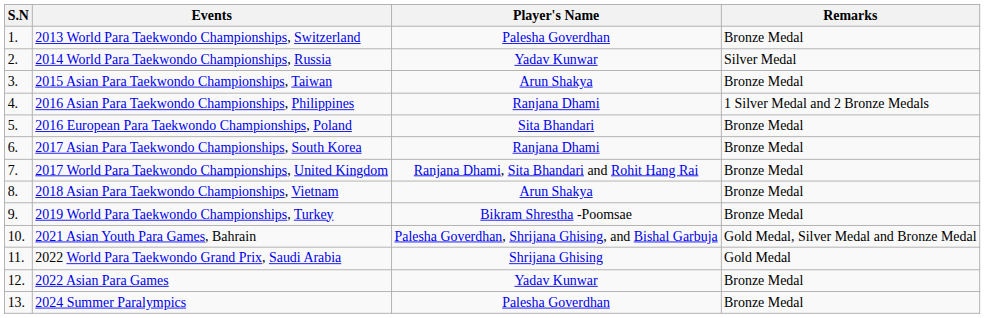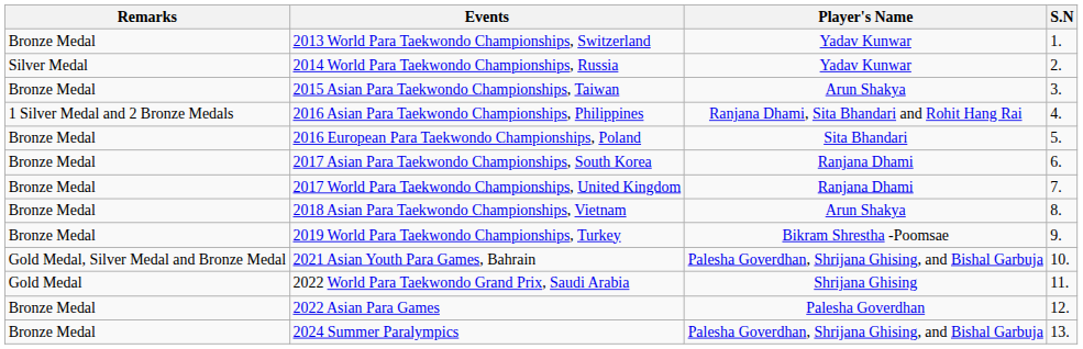 <table class="wikitable">
 <tr>
-<th>S.N</th>
+<th>Remarks</th>
 <th>Events</th>
 <th>Player's Name</th>
-<th>Remarks</th>
+<th>S.N</th>
 </tr>
 <tr>
+<td>Bronze Medal</td>
+<td><a href='#'>2013 World Para Taekwondo Championships</a>, <a href='#'>Switzerland</a></td>
+<td align=center><a href='#'>Yadav Kunwar</a></td>
 <td>1.</td>
-<td><a href='#'>2013 World Para Taekwondo Championships</a>, <a href='#'>Switzerland</a></td>
-<td align=center><a href='#'>Palesha Goverdhan</a></td>
-<td>Bronze Medal</td>
 </tr>
 <tr>
-<td>2.</td>
+<td>Silver Medal</td>
 <td><a href='#'>2014 World Para Taekwondo Championships</a>, <a href='#'>Russia</a></td>
 <td align=center><a href='#'>Yadav Kunwar</a></td>
-<td>Silver Medal</td>
+<td>2.</td>
 </tr>
 <tr |->
-<td>3.</td>
+<td>Bronze Medal</td>
 <td><a href='#'>2015 Asian Para Taekwondo Championships</a>, <a href='#'>Taiwan</a></td>
 <td align=center><a href='#'>Arun Shakya</a></td>
-<td>Bronze Medal</td>
+<td>3.</td>
 </tr>
 <tr>
+<td>1 Silver Medal and 2 Bronze Medals</td>
+<td><a href='#'>2016 Asian Para Taekwondo Championships</a>, <a href='#'>Philippines</a></td>
+<td align=center><a href='#'>Ranjana Dhami</a>, <a href='#'>Sita Bhandari</a> and <a href='#'>Rohit Hang Rai</a></td>
 <td>4.</td>
-<td><a href='#'>2016 Asian Para Taekwondo Championships</a>, <a href='#'>Philippines</a></td>
-<td align=center><a href='#'>Ranjana Dhami</a></td>
-<td>1 Silver Medal and 2 Bronze Medals</td>
 </tr>
 <tr>
-<td>5.</td>
+<td>Bronze Medal</td>
 <td><a href='#'>2016 European Para Taekwondo Championships</a>, <a href='#'>Poland</a></td>
 <td align=center><a href='#'>Sita Bhandari</a></td>
-<td>Bronze Medal</td>
+<td>5.</td>
 </tr>
 <tr>
-<td>6.</td>
+<td>Bronze Medal</td>
 <td><a href='#'>2017 Asian Para Taekwondo Championships</a>, <a href='#'>South Korea</a></td>
 <td align=center><a href='#'>Ranjana Dhami</a></td>
-<td>Bronze Medal</td>
+<td>6.</td>
 </tr>
 <tr>
+<td>Bronze Medal</td>
+<td><a href='#'>2017 World Para Taekwondo Championships</a>, <a href='#'>United Kingdom</a></td>
+<td align=center><a href='#'>Ranjana Dhami</a></td>
 <td>7.</td>
-<td><a href='#'>2017 World Para Taekwondo Championships</a>, <a href='#'>United Kingdom</a></td>
-<td align=center><a href='#'>Ranjana Dhami</a>, <a href='#'>Sita Bhandari</a> and <a href='#'>Rohit Hang Rai</a></td>
-<td>Bronze Medal</td>
 </tr>
 <tr>
-<td>8.</td>
+<td>Bronze Medal</td>
 <td><a href='#'>2018 Asian Para Taekwondo Championships</a>, <a href='#'>Vietnam</a></td>
 <td align=center><a href='#'>Arun Shakya</a></td>
-<td>Bronze Medal</td>
+<td>8.</td>
 </tr>
 <tr>
-<td>9.</td>
+<td>Bronze Medal</td>
 <td><a href='#'>2019 World Para Taekwondo Championships</a>, <a href='#'>Turkey</a></td>
 <td align=center><a href='#'>Bikram Shrestha</a> -Poomsae</td>
-<td>Bronze Medal</td>
+<td>9.</td>
 </tr>
 <tr>
-<td>10.</td>
+<td>Gold Medal, Silver Medal and Bronze Medal</td>
 <td><a href='#'>2021 Asian Youth Para Games</a>, Bahrain</td>
 <td align=center><a href='#'>Palesha Goverdhan</a>, <a href='#'>Shrijana Ghising</a>, and <a href='#'>Bishal Garbuja</a></td>
-<td>Gold Medal, Silver Medal and Bronze Medal</td>
+<td>10.</td>
 </tr>
 <tr>
-<td>11.</td>
+<td>Gold Medal</td>
 <td>2022 <a href='#'>World Para Taekwondo Grand Prix</a>, <a href='#'>Saudi Arabia</a></td>
 <td align=center><a href='#'>Shrijana Ghising</a></td>
-<td>Gold Medal</td>
+<td>11.</td>
 </tr>
 <tr>
+<td>Bronze Medal</td>
+<td><a href='#'>2022 Asian Para Games</a></td>
+<td align=center><a href='#'>Palesha Goverdhan</a></td>
 <td>12.</td>
-<td><a href='#'>2022 Asian Para Games</a></td>
-<td align=center><a href='#'>Yadav Kunwar</a></td>
-<td>Bronze Medal</td>
 </tr>
 <tr>
+<td>Bronze Medal</td>
+<td><a href='#'>2024 Summer Paralympics</a></td>
+<td align=center><a href='#'>Palesha Goverdhan</a>, <a href='#'>Shrijana Ghising</a>, and <a href='#'>Bishal Garbuja</a></td>
 <td>13.</td>
-<td><a href='#'>2024 Summer Paralympics</a></td>
-<td align=center><a href='#'>Palesha Goverdhan</a></td>
-<td>Bronze Medal</td>
 </tr>
 </table>
